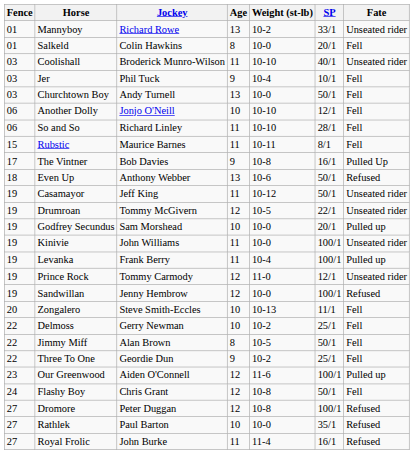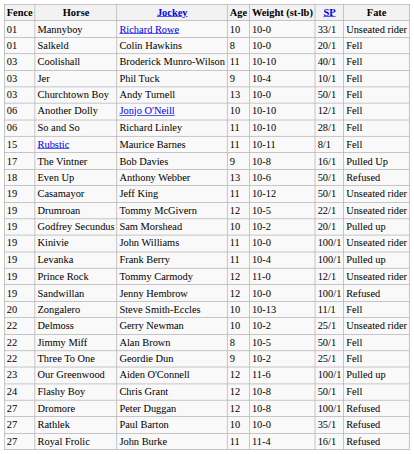 <table class="wikitable sortable">
 <tr>
 <th>Fence</th>
 <th>Horse</th>
 <th><a href='#'>Jockey</a></th>
 <th>Age</th>
 <th>Weight (st-lb)</th>
 <th><a href='#'>SP</a></th>
 <th>Fate</th>
 </tr>
 <tr>
 <td>01</td>
 <td>Mannyboy</td>
 <td><a href='#'>Richard Rowe</a></td>
-<td>13</td>
-<td>10-2</td>
+<td>10</td>
+<td>10-0</td>
 <td>33/1</td>
 <td>Unseated rider</td>
 </tr>
 <tr>
 <td>01</td>
 <td>Salkeld</td>
 <td>Colin Hawkins</td>
 <td>8</td>
 <td>10-0</td>
 <td>20/1</td>
 <td>Fell</td>
 </tr>
 <tr>
 <td>03</td>
 <td>Coolishall</td>
 <td>Broderick Munro-Wilson</td>
 <td>11</td>
 <td>10-10</td>
 <td>40/1</td>
-<td>Unseated rider</td>
+<td>Fell</td>
 </tr>
 <tr>
 <td>03</td>
 <td>Jer</td>
 <td>Phil Tuck</td>
 <td>9</td>
 <td>10-4</td>
 <td>10/1</td>
 <td>Fell</td>
 </tr>
 <tr>
 <td>03</td>
 <td>Churchtown Boy</td>
 <td>Andy Turnell</td>
 <td>13</td>
 <td>10-0</td>
 <td>50/1</td>
 <td>Fell</td>
 </tr>
 <tr>
 <td>06</td>
 <td>Another Dolly</td>
 <td><a href='#'>Jonjo O'Neill</a></td>
 <td>10</td>
 <td>10-10</td>
 <td>12/1</td>
 <td>Fell</td>
 </tr>
 <tr>
 <td>06</td>
 <td>So and So</td>
 <td>Richard Linley</td>
 <td>11</td>
 <td>10-10</td>
 <td>28/1</td>
 <td>Fell</td>
 </tr>
 <tr>
 <td>15</td>
 <td><a href='#'>Rubstic</a></td>
 <td>Maurice Barnes</td>
 <td>11</td>
 <td>10-11</td>
 <td>8/1</td>
 <td>Fell</td>
 </tr>
 <tr>
 <td>17</td>
 <td>The Vintner</td>
 <td>Bob Davies</td>
 <td>9</td>
 <td>10-8</td>
 <td>16/1</td>
 <td>Pulled Up</td>
 </tr>
 <tr>
 <td>18</td>
 <td>Even Up</td>
 <td>Anthony Webber</td>
 <td>13</td>
 <td>10-6</td>
 <td>50/1</td>
 <td>Refused</td>
 </tr>
 <tr>
 <td>19</td>
 <td>Casamayor</td>
 <td>Jeff King</td>
 <td>11</td>
 <td>10-12</td>
 <td>50/1</td>
 <td>Unseated rider</td>
 </tr>
 <tr>
 <td>19</td>
 <td>Drumroan</td>
 <td>Tommy McGivern</td>
 <td>12</td>
 <td>10-5</td>
 <td>22/1</td>
 <td>Unseated rider</td>
 </tr>
 <tr>
 <td>19</td>
 <td>Godfrey Secundus</td>
 <td>Sam Morshead</td>
 <td>10</td>
-<td>10-0</td>
+<td>10-2</td>
 <td>20/1</td>
 <td>Pulled up</td>
 </tr>
 <tr>
 <td>19</td>
 <td>Kinivie</td>
 <td>John Williams</td>
 <td>11</td>
 <td>10-0</td>
 <td>100/1</td>
 <td>Unseated rider</td>
 </tr>
 <tr>
 <td>19</td>
 <td>Levanka</td>
 <td>Frank Berry</td>
 <td>11</td>
 <td>10-4</td>
 <td>100/1</td>
 <td>Pulled up</td>
 </tr>
 <tr>
 <td>19</td>
 <td>Prince Rock</td>
 <td>Tommy Carmody</td>
 <td>12</td>
 <td>11-0</td>
 <td>12/1</td>
 <td>Unseated rider</td>
 </tr>
 <tr>
 <td>19</td>
 <td>Sandwillan</td>
 <td>Jenny Hembrow</td>
 <td>12</td>
 <td>10-0</td>
 <td>100/1</td>
 <td>Refused</td>
 </tr>
 <tr>
 <td>20</td>
 <td>Zongalero</td>
 <td>Steve Smith-Eccles</td>
 <td>10</td>
 <td>10-13</td>
 <td>11/1</td>
 <td>Fell</td>
 </tr>
 <tr>
 <td>22</td>
 <td>Delmoss</td>
 <td>Gerry Newman</td>
 <td>10</td>
 <td>10-2</td>
 <td>25/1</td>
-<td>Fell</td>
+<td>Unseated rider</td>
 </tr>
 <tr>
 <td>22</td>
 <td>Jimmy Miff</td>
 <td>Alan Brown</td>
 <td>8</td>
 <td>10-5</td>
 <td>50/1</td>
 <td>Fell</td>
 </tr>
 <tr>
 <td>22</td>
 <td>Three To One</td>
 <td>Geordie Dun</td>
 <td>9</td>
 <td>10-2</td>
 <td>25/1</td>
 <td>Fell</td>
 </tr>
 <tr>
 <td>23</td>
 <td>Our Greenwood</td>
 <td>Aiden O'Connell</td>
 <td>12</td>
 <td>11-6</td>
 <td>100/1</td>
 <td>Pulled up</td>
 </tr>
 <tr>
 <td>24</td>
 <td>Flashy Boy</td>
 <td>Chris Grant</td>
 <td>12</td>
 <td>10-8</td>
 <td>50/1</td>
 <td>Fell</td>
 </tr>
 <tr>
 <td>27</td>
 <td>Dromore</td>
 <td>Peter Duggan</td>
 <td>12</td>
 <td>10-8</td>
 <td>100/1</td>
 <td>Refused</td>
 </tr>
 <tr>
 <td>27</td>
 <td>Rathlek</td>
 <td>Paul Barton</td>
 <td>10</td>
 <td>10-0</td>
 <td>35/1</td>
 <td>Refused</td>
 </tr>
 <tr>
 <td>27</td>
 <td>Royal Frolic</td>
 <td>John Burke</td>
 <td>11</td>
 <td>11-4</td>
 <td>16/1</td>
 <td>Refused</td>
 </tr>
 </table>
